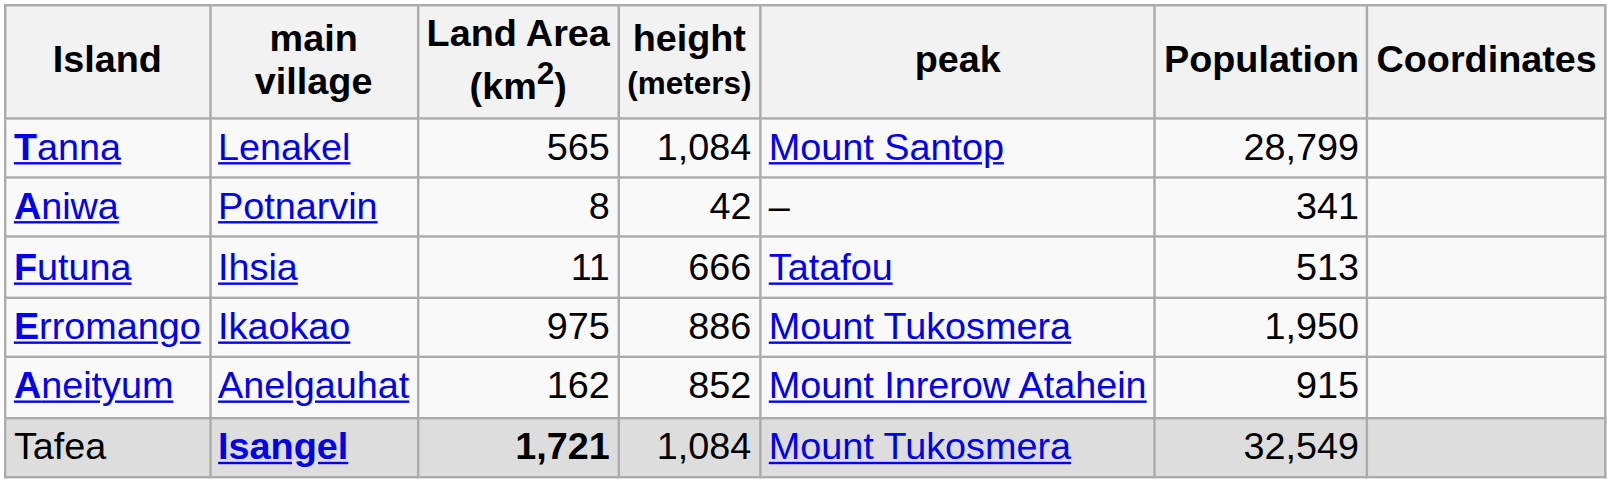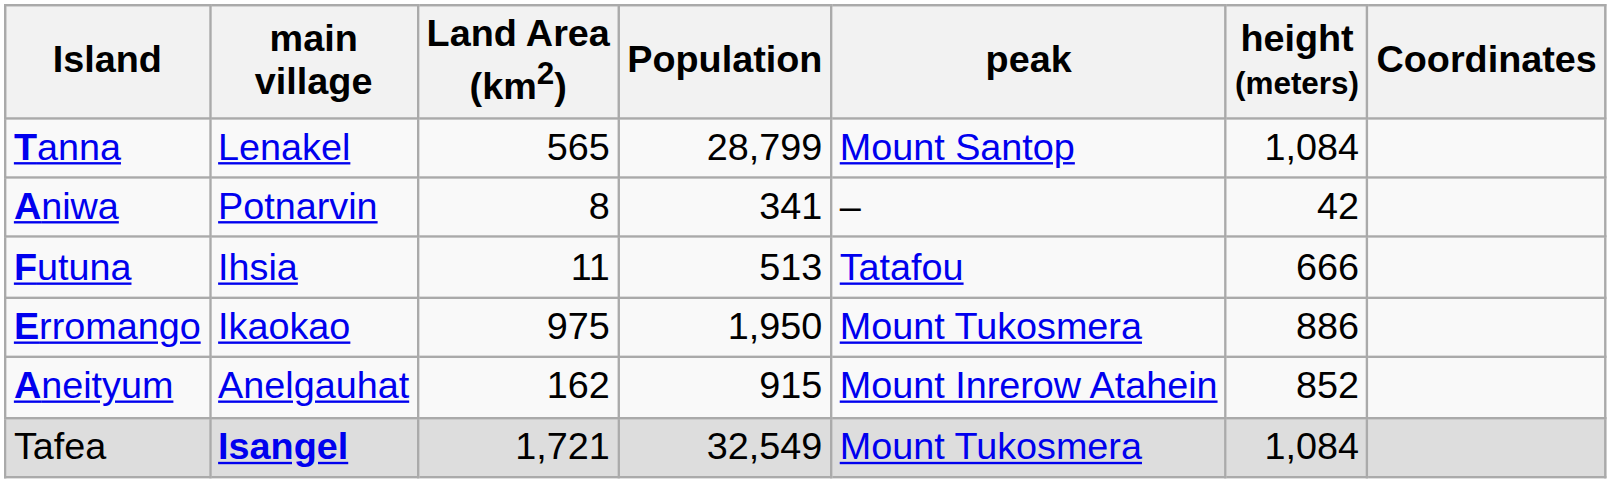 <table class="wikitable sortable">
 <tr bgcolor="#CCCCCC">
 <th>Island</th>
 <th>main<br>village</th>
 <th>Land Area<br>(km<sup>2</sup>)</th>
+<th>Population</th>
+<th>peak</th>
 <th>height<br><small>(meters)</small></th>
-<th>peak</th>
-<th>Population</th>
 <th>Coordinates</th>
 </tr>
 <tr>
 <td><a href='#'><strong>T</strong>anna</a></td>
 <td><a href='#'>Lenakel</a></td>
 <td align="right">565</td>
+<td align="right">28,799</td>
+<td><a href='#'>Mount Santop</a></td>
 <td align="right">1,084</td>
-<td><a href='#'>Mount Santop</a></td>
-<td align="right">28,799</td>
 <td><br></td>
 </tr>
 <tr>
 <td><a href='#'><strong>A</strong>niwa</a></td>
 <td><a href='#'>Potnarvin</a></td>
 <td align="right">8</td>
+<td align="right">341</td>
+<td>–</td>
 <td align="right">42</td>
-<td>–</td>
-<td align="right">341</td>
 <td><br></td>
 </tr>
 <tr>
 <td><a href='#'><strong>F</strong>utuna</a></td>
 <td><a href='#'>Ihsia</a></td>
 <td align="right">11</td>
+<td align="right">513</td>
+<td><a href='#'>Tatafou</a></td>
 <td align="right">666</td>
-<td><a href='#'>Tatafou</a></td>
-<td align="right">513</td>
 <td><br></td>
 </tr>
 <tr>
 <td><a href='#'><strong>E</strong>rromango</a></td>
 <td><a href='#'>Ikaokao</a></td>
 <td align="right">975</td>
+<td align="right">1,950</td>
+<td><a href='#'>Mount Tukosmera</a></td>
 <td align="right">886</td>
-<td><a href='#'>Mount Tukosmera</a></td>
-<td align="right">1,950</td>
 <td><br></td>
 </tr>
 <tr>
 <td><a href='#'><strong>A</strong>neityum</a></td>
 <td><a href='#'>Anelgauhat</a></td>
 <td align="right">162</td>
+<td align="right">915</td>
+<td><a href='#'>Mount Inrerow Atahein</a></td>
 <td align="right">852</td>
-<td><a href='#'>Mount Inrerow Atahein</a></td>
-<td align="right">915</td>
 <td><br></td>
 </tr>
 <tr style="background: #DDDDDD;" class="sortbottom">
 <td>Tafea</td>
 <td><strong><a href='#'>Isangel</a></strong></td>
-<td align="right"><strong>1,721</strong></td>
+<td align="right">1,721</td>
+<td align="right">32,549</td>
+<td><a href='#'>Mount Tukosmera</a></td>
 <td align="right">1,084</td>
-<td><a href='#'>Mount Tukosmera</a></td>
-<td align="right">32,549</td>
 <td><br></td>
 </tr>
 </table>
